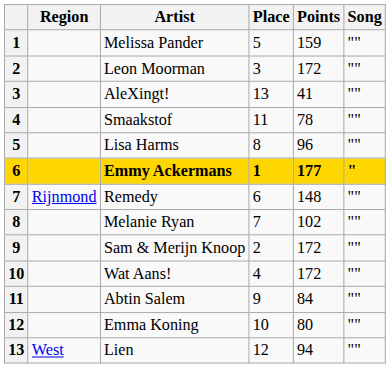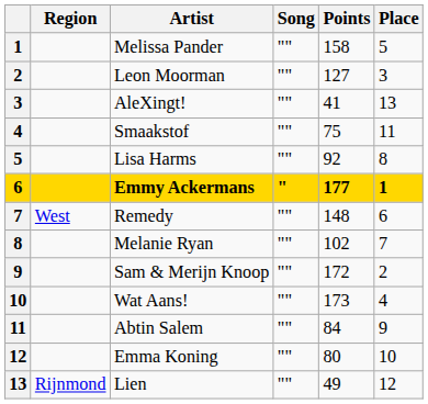 <table class="sortable wikitable plainrowheaders" style="clear:left;">
 <tr>
 <th scope="col"></th>
 <th scope="col">Region</th>
 <th scope="col">Artist</th>
+<th scope="col">Song</th>
+<th scope="col">Points</th>
 <th scope="col">Place</th>
-<th scope="col">Points</th>
-<th scope="col">Song</th>
 </tr>
 <tr>
 <th scope="row" style="text-align:center;">1</th>
 <td></td>
 <td>Melissa Pander</td>
+<td>""</td>
+<td>158</td>
 <td>5</td>
-<td>159</td>
-<td>""</td>
 </tr>
 <tr>
 <th scope="row" style="text-align:center;">2</th>
 <td></td>
 <td>Leon Moorman</td>
+<td>""</td>
+<td>127</td>
 <td>3</td>
-<td>172</td>
-<td>""</td>
 </tr>
 <tr>
 <th scope="row" style="text-align:center;">3</th>
 <td></td>
 <td>AleXingt!</td>
+<td>""</td>
+<td>41</td>
 <td>13</td>
-<td>41</td>
-<td>""</td>
 </tr>
 <tr>
 <th scope="row" style="text-align:center;">4</th>
 <td></td>
 <td>Smaakstof</td>
+<td>""</td>
+<td>75</td>
 <td>11</td>
-<td>78</td>
-<td>""</td>
 </tr>
 <tr>
 <th scope="row" style="text-align:center;">5</th>
 <td></td>
 <td>Lisa Harms</td>
+<td>""</td>
+<td>92</td>
 <td>8</td>
-<td>96</td>
-<td>""</td>
 </tr>
 <tr style="font-weight:bold; background:gold;">
 <th scope="row" style="text-align:center; font-weight:bold; background:gold">6</th>
 <td></td>
 <td>Emmy Ackermans</td>
+<td>"</td>
+<td>177</td>
 <td>1</td>
-<td>177</td>
-<td>"</td>
 </tr>
 <tr>
 <th scope="row" style="text-align:center;">7</th>
-<td> <a href='#'>Rijnmond</a></td>
+<td> <a href='#'>West</a></td>
 <td>Remedy</td>
+<td>""</td>
+<td>148</td>
 <td>6</td>
-<td>148</td>
-<td>""</td>
 </tr>
 <tr>
 <th scope="row" style="text-align:center;">8</th>
 <td></td>
 <td>Melanie Ryan</td>
+<td>""</td>
+<td>102</td>
 <td>7</td>
-<td>102</td>
-<td>""</td>
 </tr>
 <tr>
 <th scope="row" style="text-align:center;">9</th>
 <td></td>
 <td>Sam & Merijn Knoop</td>
+<td>""</td>
+<td>172</td>
 <td>2</td>
-<td>172</td>
-<td>""</td>
 </tr>
 <tr>
 <th scope="row" style="text-align:center;">10</th>
 <td></td>
 <td>Wat Aans!</td>
+<td>""</td>
+<td>173</td>
 <td>4</td>
-<td>172</td>
-<td>""</td>
 </tr>
 <tr>
 <th scope="row" style="text-align:center;">11</th>
 <td></td>
 <td>Abtin Salem</td>
+<td>""</td>
+<td>84</td>
 <td>9</td>
-<td>84</td>
-<td>""</td>
 </tr>
 <tr>
 <th scope="row" style="text-align:center;">12</th>
 <td></td>
 <td>Emma Koning</td>
+<td>""</td>
+<td>80</td>
 <td>10</td>
-<td>80</td>
-<td>""</td>
 </tr>
 <tr>
 <th scope="row" style="text-align:center;">13</th>
-<td> <a href='#'>West</a></td>
+<td> <a href='#'>Rijnmond</a></td>
 <td>Lien</td>
+<td>""</td>
+<td>49</td>
 <td>12</td>
-<td>94</td>
-<td>""</td>
 </tr>
 </table>
